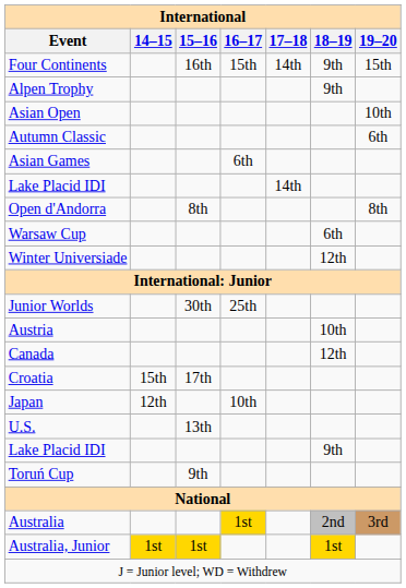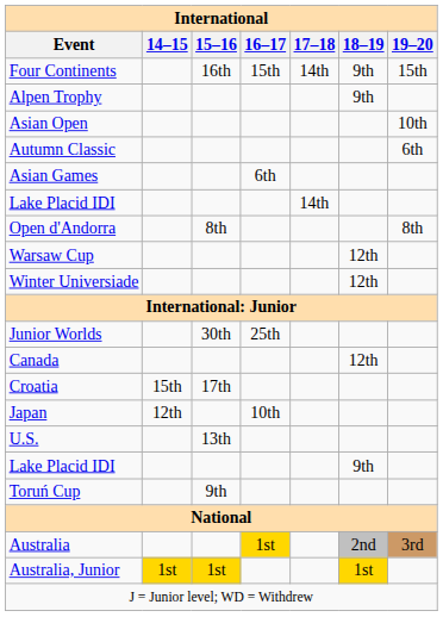 <table class="wikitable" style="text-align:center">
 <tr>
 <th style="background-color: #ffdead; " colspan=7 align=center>International</th>
 </tr>
 <tr>
 <th>Event</th>
 <th><a href='#'>14–15</a></th>
 <th><a href='#'>15–16</a></th>
 <th><a href='#'>16–17</a></th>
 <th><a href='#'>17–18</a></th>
 <th><a href='#'>18–19</a></th>
 <th><a href='#'>19–20</a></th>
 </tr>
 <tr>
 <td align=left><a href='#'>Four Continents</a></td>
 <td></td>
 <td>16th</td>
 <td>15th</td>
 <td>14th</td>
 <td>9th</td>
 <td>15th</td>
 </tr>
 <tr>
 <td align=left> <a href='#'>Alpen Trophy</a></td>
 <td></td>
 <td></td>
 <td></td>
 <td></td>
 <td>9th</td>
 <td></td>
 </tr>
 <tr>
 <td align=left> <a href='#'>Asian Open</a></td>
 <td></td>
 <td></td>
 <td></td>
 <td></td>
 <td></td>
 <td>10th</td>
 </tr>
 <tr>
 <td align=left> <a href='#'>Autumn Classic</a></td>
 <td></td>
 <td></td>
 <td></td>
 <td></td>
 <td></td>
 <td>6th</td>
 </tr>
 <tr>
 <td align=left><a href='#'>Asian Games</a></td>
 <td></td>
 <td></td>
 <td>6th</td>
 <td></td>
 <td></td>
 <td></td>
 </tr>
 <tr>
 <td align=left><a href='#'>Lake Placid IDI</a></td>
 <td></td>
 <td></td>
 <td></td>
 <td>14th</td>
 <td></td>
 <td></td>
 </tr>
 <tr>
 <td align=left><a href='#'>Open d'Andorra</a></td>
 <td></td>
 <td>8th</td>
 <td></td>
 <td></td>
 <td></td>
 <td>8th</td>
 </tr>
 <tr>
 <td align=left><a href='#'>Warsaw Cup</a></td>
 <td></td>
 <td></td>
 <td></td>
 <td></td>
-<td>6th</td>
+<td>12th</td>
 <td></td>
 </tr>
 <tr>
 <td align=left><a href='#'>Winter Universiade</a></td>
 <td></td>
 <td></td>
 <td></td>
 <td></td>
 <td>12th</td>
 <td></td>
 </tr>
 <tr>
 <th style="background-color: #ffdead; " colspan=7 align=center>International: Junior</th>
 </tr>
 <tr>
 <td align=left><a href='#'>Junior Worlds</a></td>
 <td></td>
 <td>30th</td>
 <td>25th</td>
 <td></td>
 <td></td>
-<td></td>
-</tr>
-<tr>
-<td align=left> <a href='#'>Austria</a></td>
-<td></td>
-<td></td>
-<td></td>
-<td></td>
-<td>10th</td>
 <td></td>
 </tr>
 <tr>
 <td align=left> <a href='#'>Canada</a></td>
 <td></td>
 <td></td>
 <td></td>
 <td></td>
 <td>12th</td>
 <td></td>
 </tr>
 <tr>
 <td align=left> <a href='#'>Croatia</a></td>
 <td>15th</td>
 <td>17th</td>
 <td></td>
 <td></td>
 <td></td>
 <td></td>
 </tr>
 <tr>
 <td align=left> <a href='#'>Japan</a></td>
 <td>12th</td>
 <td></td>
 <td>10th</td>
 <td></td>
 <td></td>
 <td></td>
 </tr>
 <tr>
 <td align=left> <a href='#'>U.S.</a></td>
 <td></td>
 <td>13th</td>
 <td></td>
 <td></td>
 <td></td>
 <td></td>
 </tr>
 <tr>
 <td align=left><a href='#'>Lake Placid IDI</a></td>
 <td></td>
 <td></td>
 <td></td>
 <td></td>
 <td>9th</td>
 <td></td>
 </tr>
 <tr>
 <td align=left><a href='#'>Toruń Cup</a></td>
 <td></td>
 <td>9th</td>
 <td></td>
 <td></td>
 <td></td>
 <td></td>
 </tr>
 <tr>
 <th style="background-color: #ffdead; " colspan=7 align=center>National</th>
 </tr>
 <tr>
 <td align=left><a href='#'>Australia</a></td>
 <td></td>
 <td></td>
 <td bgcolor=gold>1st</td>
 <td></td>
 <td bgcolor=silver>2nd</td>
 <td bgcolor=cc9966>3rd</td>
 </tr>
 <tr>
 <td align=left><a href='#'>Australia, Junior</a></td>
 <td bgcolor=gold>1st</td>
 <td bgcolor=gold>1st</td>
 <td></td>
 <td></td>
 <td bgcolor=gold>1st</td>
 <td></td>
 </tr>
 <tr>
 <td colspan=7 align=center><small> J = Junior level; WD = Withdrew </small></td>
 </tr>
 </table>
